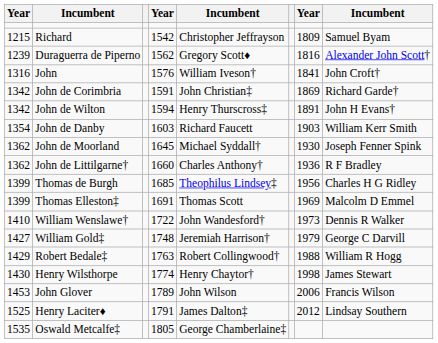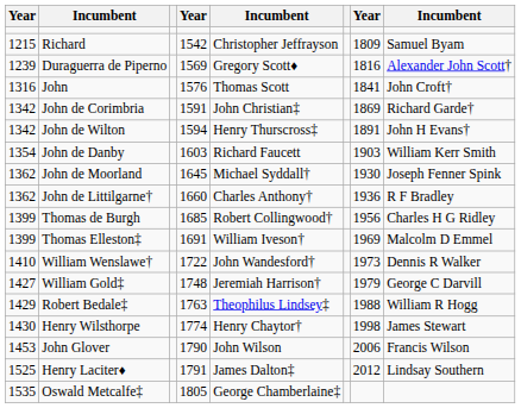 <table class="wikitable">
 <tr>
 <th>Year</th>
 <th>Incumbent</th>
 <th></th>
 <th>Year</th>
 <th>Incumbent</th>
 <th></th>
 <th>Year</th>
 <th>Incumbent</th>
 </tr>
 <tr>
 <td></td>
 <td></td>
 <td></td>
 <td></td>
 <td></td>
 <td></td>
 <td></td>
 <td></td>
 </tr>
 <tr>
 <td>1215</td>
 <td>Richard</td>
 <td></td>
 <td>1542</td>
 <td>Christopher Jeffrayson</td>
 <td></td>
 <td>1809</td>
 <td>Samuel Byam</td>
 </tr>
 <tr>
 <td>1239</td>
 <td>Duraguerra de Piperno</td>
 <td></td>
-<td>1562</td>
+<td>1569</td>
 <td>Gregory Scott♦</td>
 <td></td>
 <td>1816</td>
 <td><a href='#'>Alexander John Scott</a>†</td>
 </tr>
 <tr>
 <td>1316</td>
 <td>John</td>
 <td></td>
 <td>1576</td>
-<td>William Iveson†</td>
+<td>Thomas Scott</td>
 <td></td>
 <td>1841</td>
 <td>John Croft†</td>
 </tr>
 <tr>
 <td>1342</td>
 <td>John de Corimbria</td>
 <td></td>
 <td>1591</td>
 <td>John Christian‡</td>
 <td></td>
 <td>1869</td>
 <td>Richard Garde†</td>
 </tr>
 <tr>
 <td>1342</td>
 <td>John de Wilton</td>
 <td></td>
 <td>1594</td>
 <td>Henry Thurscross‡</td>
 <td></td>
 <td>1891</td>
 <td>John H Evans†</td>
 </tr>
 <tr>
 <td>1354</td>
 <td>John de Danby</td>
 <td></td>
 <td>1603</td>
 <td>Richard Faucett</td>
 <td></td>
 <td>1903</td>
 <td>William Kerr Smith</td>
 </tr>
 <tr>
 <td>1362</td>
 <td>John de Moorland</td>
 <td></td>
 <td>1645</td>
 <td>Michael Syddall†</td>
 <td></td>
 <td>1930</td>
 <td>Joseph Fenner Spink</td>
 </tr>
 <tr>
 <td>1362</td>
 <td>John de Littilgarne†</td>
 <td></td>
 <td>1660</td>
 <td>Charles Anthony†</td>
 <td></td>
 <td>1936</td>
 <td>R F Bradley</td>
 </tr>
 <tr>
 <td>1399</td>
 <td>Thomas de Burgh</td>
 <td></td>
 <td>1685</td>
-<td><a href='#'>Theophilus Lindsey</a>‡</td>
+<td>Robert Collingwood†</td>
 <td></td>
 <td>1956</td>
 <td>Charles H G Ridley</td>
 </tr>
 <tr>
 <td>1399</td>
 <td>Thomas Elleston‡</td>
 <td></td>
 <td>1691</td>
-<td>Thomas Scott</td>
+<td>William Iveson†</td>
 <td></td>
 <td>1969</td>
 <td>Malcolm D Emmel</td>
 </tr>
 <tr>
 <td>1410</td>
 <td>William Wenslawe†</td>
 <td></td>
 <td>1722</td>
 <td>John Wandesford†</td>
 <td></td>
 <td>1973</td>
 <td>Dennis R Walker</td>
 </tr>
 <tr>
 <td>1427</td>
 <td>William Gold‡</td>
 <td></td>
 <td>1748</td>
 <td>Jeremiah Harrison†</td>
 <td></td>
 <td>1979</td>
 <td>George C Darvill</td>
 </tr>
 <tr>
 <td>1429</td>
 <td>Robert Bedale‡</td>
 <td></td>
 <td>1763</td>
-<td>Robert Collingwood†</td>
+<td><a href='#'>Theophilus Lindsey</a>‡</td>
 <td></td>
 <td>1988</td>
 <td>William R Hogg</td>
 </tr>
 <tr>
 <td>1430</td>
 <td>Henry Wilsthorpe</td>
 <td></td>
 <td>1774</td>
 <td>Henry Chaytor†</td>
 <td></td>
 <td>1998</td>
 <td>James Stewart</td>
 </tr>
 <tr>
 <td>1453</td>
 <td>John Glover</td>
 <td></td>
-<td>1789</td>
+<td>1790</td>
 <td>John Wilson</td>
 <td></td>
 <td>2006</td>
 <td>Francis Wilson</td>
 </tr>
 <tr>
 <td>1525</td>
 <td>Henry Laciter♦</td>
 <td></td>
 <td>1791</td>
 <td>James Dalton‡</td>
 <td></td>
 <td>2012</td>
 <td>Lindsay Southern</td>
 </tr>
 <tr>
 <td>1535</td>
 <td>Oswald Metcalfe‡</td>
 <td></td>
 <td>1805</td>
 <td>George Chamberlaine‡</td>
 <td></td>
 <td></td>
 <td></td>
 </tr>
 </table>
